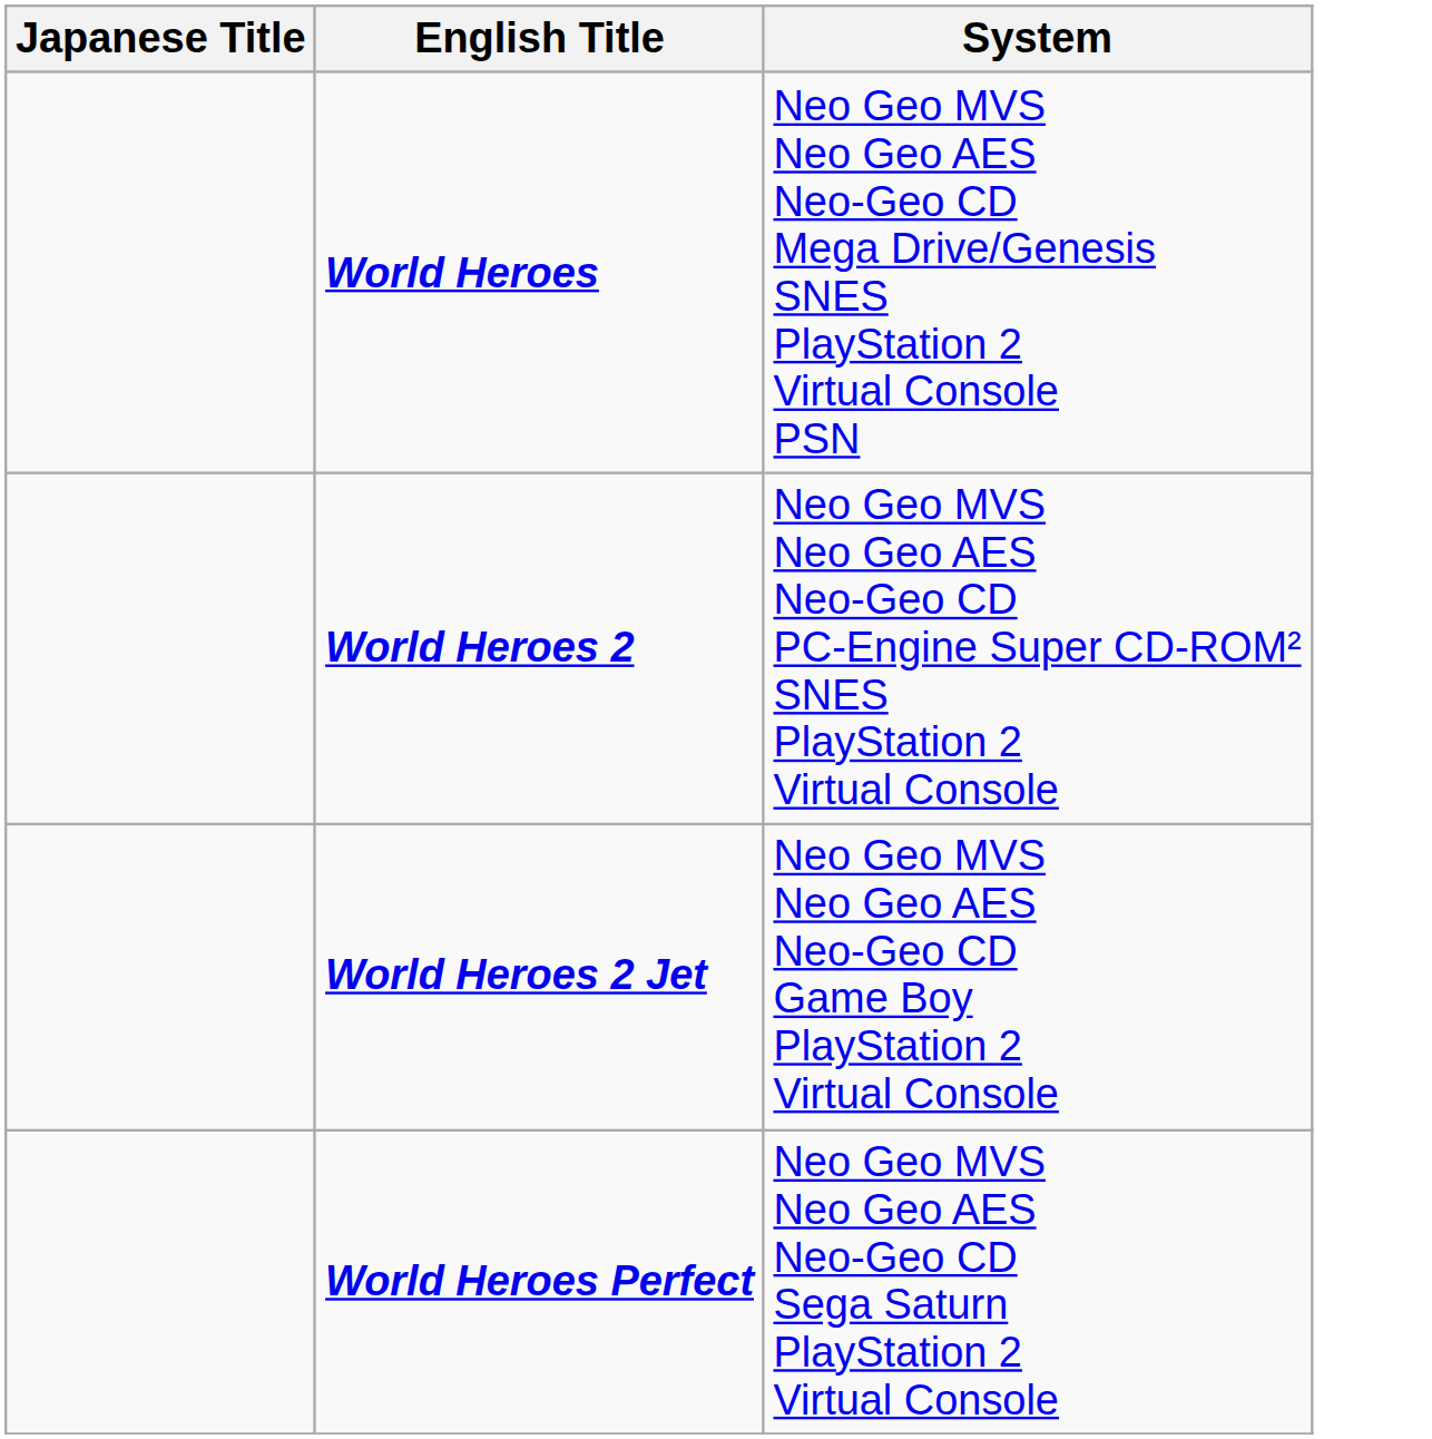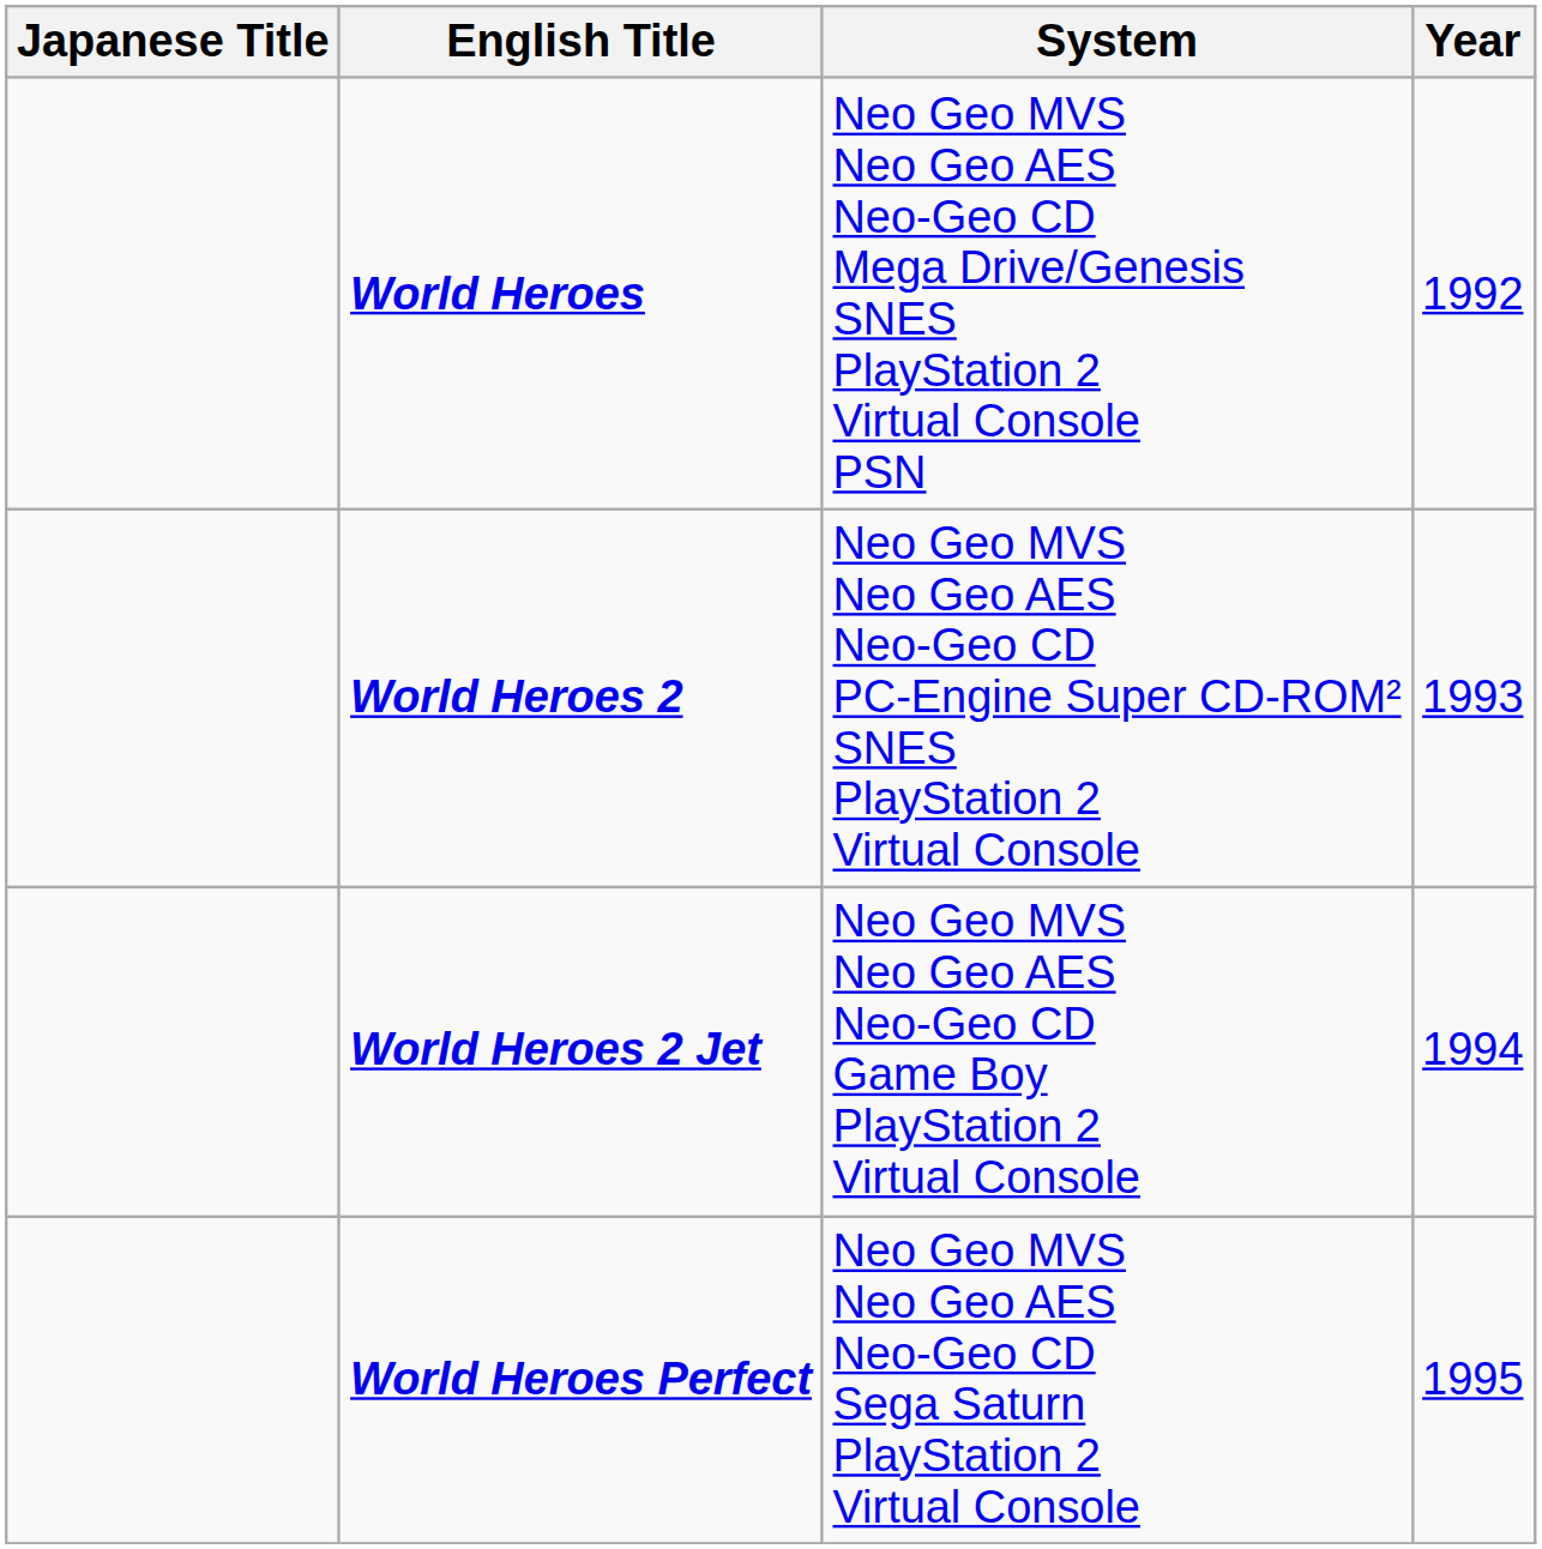 <table class="wikitable">
 <tr>
 <th scope="col">Japanese Title</th>
 <th scope="col">English Title</th>
 <th scope="col">System</th>
+<th scope="col">Year</th>
 </tr>
 <tr style="vertical-align: middle;">
 <td style="white-space: nowrap;"></td>
 <td scope="row" style="white-space: nowrap;"><strong><em><a href='#'>World Heroes</a></em></strong></td>
 <td><a href='#'>Neo Geo MVS</a><br> <a href='#'>Neo Geo AES</a><br> <a href='#'>Neo-Geo CD</a><br> <a href='#'>Mega Drive/Genesis</a><br> <a href='#'>SNES</a><br> <a href='#'>PlayStation 2</a><br> <a href='#'>Virtual Console</a><br> <a href='#'>PSN</a></td>
+<td style="white-space: nowrap;"><a href='#'>1992</a></td>
 </tr>
 <tr style="vertical-align: middle;">
 <td style="white-space: nowrap;"></td>
 <td scope="row" style="white-space: nowrap;"><strong><em><a href='#'>World Heroes 2</a></em></strong></td>
 <td><a href='#'>Neo Geo MVS</a><br> <a href='#'>Neo Geo AES</a><br> <a href='#'>Neo-Geo CD</a><br> <a href='#'>PC-Engine Super CD-ROM²</a><br> <a href='#'>SNES</a><br> <a href='#'>PlayStation 2</a><br> <a href='#'>Virtual Console</a></td>
+<td style="white-space: nowrap;"><a href='#'>1993</a></td>
 </tr>
 <tr style="vertical-align: middle;">
 <td style="white-space: nowrap;"></td>
 <td scope="row" style="white-space: nowrap;"><strong><em><a href='#'>World Heroes 2 Jet</a></em></strong></td>
 <td><a href='#'>Neo Geo MVS</a><br> <a href='#'>Neo Geo AES</a><br> <a href='#'>Neo-Geo CD</a><br> <a href='#'>Game Boy</a><br> <a href='#'>PlayStation 2</a><br> <a href='#'>Virtual Console</a></td>
+<td style="white-space: nowrap;"><a href='#'>1994</a></td>
 </tr>
 <tr style="vertical-align: middle;">
 <td style="white-space: nowrap;"></td>
 <td scope="row" style="white-space: nowrap;"><strong><em><a href='#'>World Heroes Perfect</a></em></strong></td>
 <td><a href='#'>Neo Geo MVS</a><br> <a href='#'>Neo Geo AES</a><br> <a href='#'>Neo-Geo CD</a><br> <a href='#'>Sega Saturn</a><br> <a href='#'>PlayStation 2</a><br> <a href='#'>Virtual Console</a></td>
+<td style="white-space: nowrap;"><a href='#'>1995</a></td>
 </tr>
 </table>
